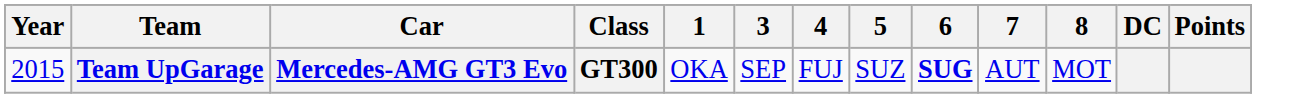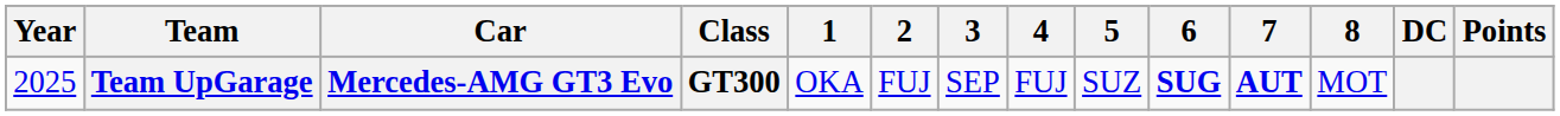 <table class="wikitable" style="text-align:center; font-size:85%">
 <tr>
 <th>Year</th>
 <th>Team</th>
 <th>Car</th>
 <th>Class</th>
 <th>1</th>
+<th>2</th>
 <th>3</th>
 <th>4</th>
 <th>5</th>
 <th>6</th>
 <th>7</th>
 <th>8</th>
 <th>DC</th>
 <th>Points</th>
 </tr>
 <tr>
-<td><a href='#'>2015</a></td>
+<td><a href='#'>2025</a></td>
 <th nowrap><a href='#'>Team UpGarage</a></th>
 <th nowrap><a href='#'>Mercedes-AMG GT3 Evo</a></th>
 <th>GT300</th>
 <td style="background:#;"><a href='#'>OKA</a><br></td>
+<td style="background:#;"><a href='#'>FUJ</a><br></td>
 <td style="background:#;"><a href='#'>SEP</a><br></td>
 <td style="background:#;"><a href='#'>FUJ</a><br></td>
 <td style="background:#;"><a href='#'>SUZ</a><br></td>
 <td style="background:#;"><strong><a href='#'>SUG</a><br></strong></td>
-<td style="background:#;"><a href='#'>AUT</a><br></td>
+<td style="background:#;"><strong><a href='#'>AUT</a><br></strong></td>
 <td style="background:#;"><a href='#'>MOT</a><br></td>
 <th></th>
 <th></th>
 </tr>
 </table>
